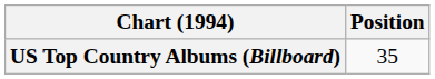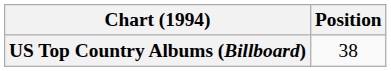 <table class="wikitable plainrowheaders" style="text-align:center">
 <tr>
 <th scope="col">Chart (1994)</th>
 <th scope="col">Position</th>
 </tr>
 <tr>
 <th scope="row">US Top Country Albums (<em>Billboard</em>)</th>
-<td>35</td>
+<td>38</td>
 </tr>
 </table>
